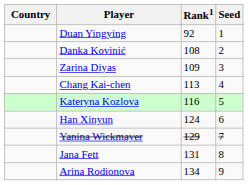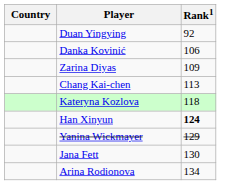 <table class="sortable wikitable">
 <tr>
 <th width="70">Country</th>
 <th width="175">Player</th>
 <th>Rank<sup>1</sup></th>
-<th>Seed</th>
 </tr>
 <tr>
 <td></td>
 <td><a href='#'>Duan Yingying</a></td>
 <td>92</td>
-<td>1</td>
 </tr>
 <tr>
 <td></td>
 <td><a href='#'>Danka Kovinić</a></td>
-<td>108</td>
-<td>2</td>
+<td>106</td>
 </tr>
 <tr>
 <td></td>
 <td><a href='#'>Zarina Diyas</a></td>
 <td>109</td>
-<td>3</td>
 </tr>
 <tr>
 <td></td>
 <td><a href='#'>Chang Kai-chen</a></td>
 <td>113</td>
-<td>4</td>
 </tr>
 <tr style="background:#cfc;">
 <td></td>
 <td><a href='#'>Kateryna Kozlova</a></td>
-<td>116</td>
-<td>5</td>
+<td>118</td>
 </tr>
 <tr>
 <td></td>
 <td><a href='#'>Han Xinyun</a></td>
-<td>124</td>
-<td>6</td>
+<td><strong>124</strong></td>
 </tr>
 <tr>
 <td><s></s></td>
 <td><s><a href='#'>Yanina Wickmayer</a></s></td>
 <td><s>129</s></td>
-<td><s>7</s></td>
 </tr>
 <tr>
 <td></td>
 <td><a href='#'>Jana Fett</a></td>
-<td>131</td>
-<td>8</td>
+<td>130</td>
 </tr>
 <tr>
 <td></td>
 <td><a href='#'>Arina Rodionova</a></td>
 <td>134</td>
-<td>9</td>
 </tr>
 </table>
